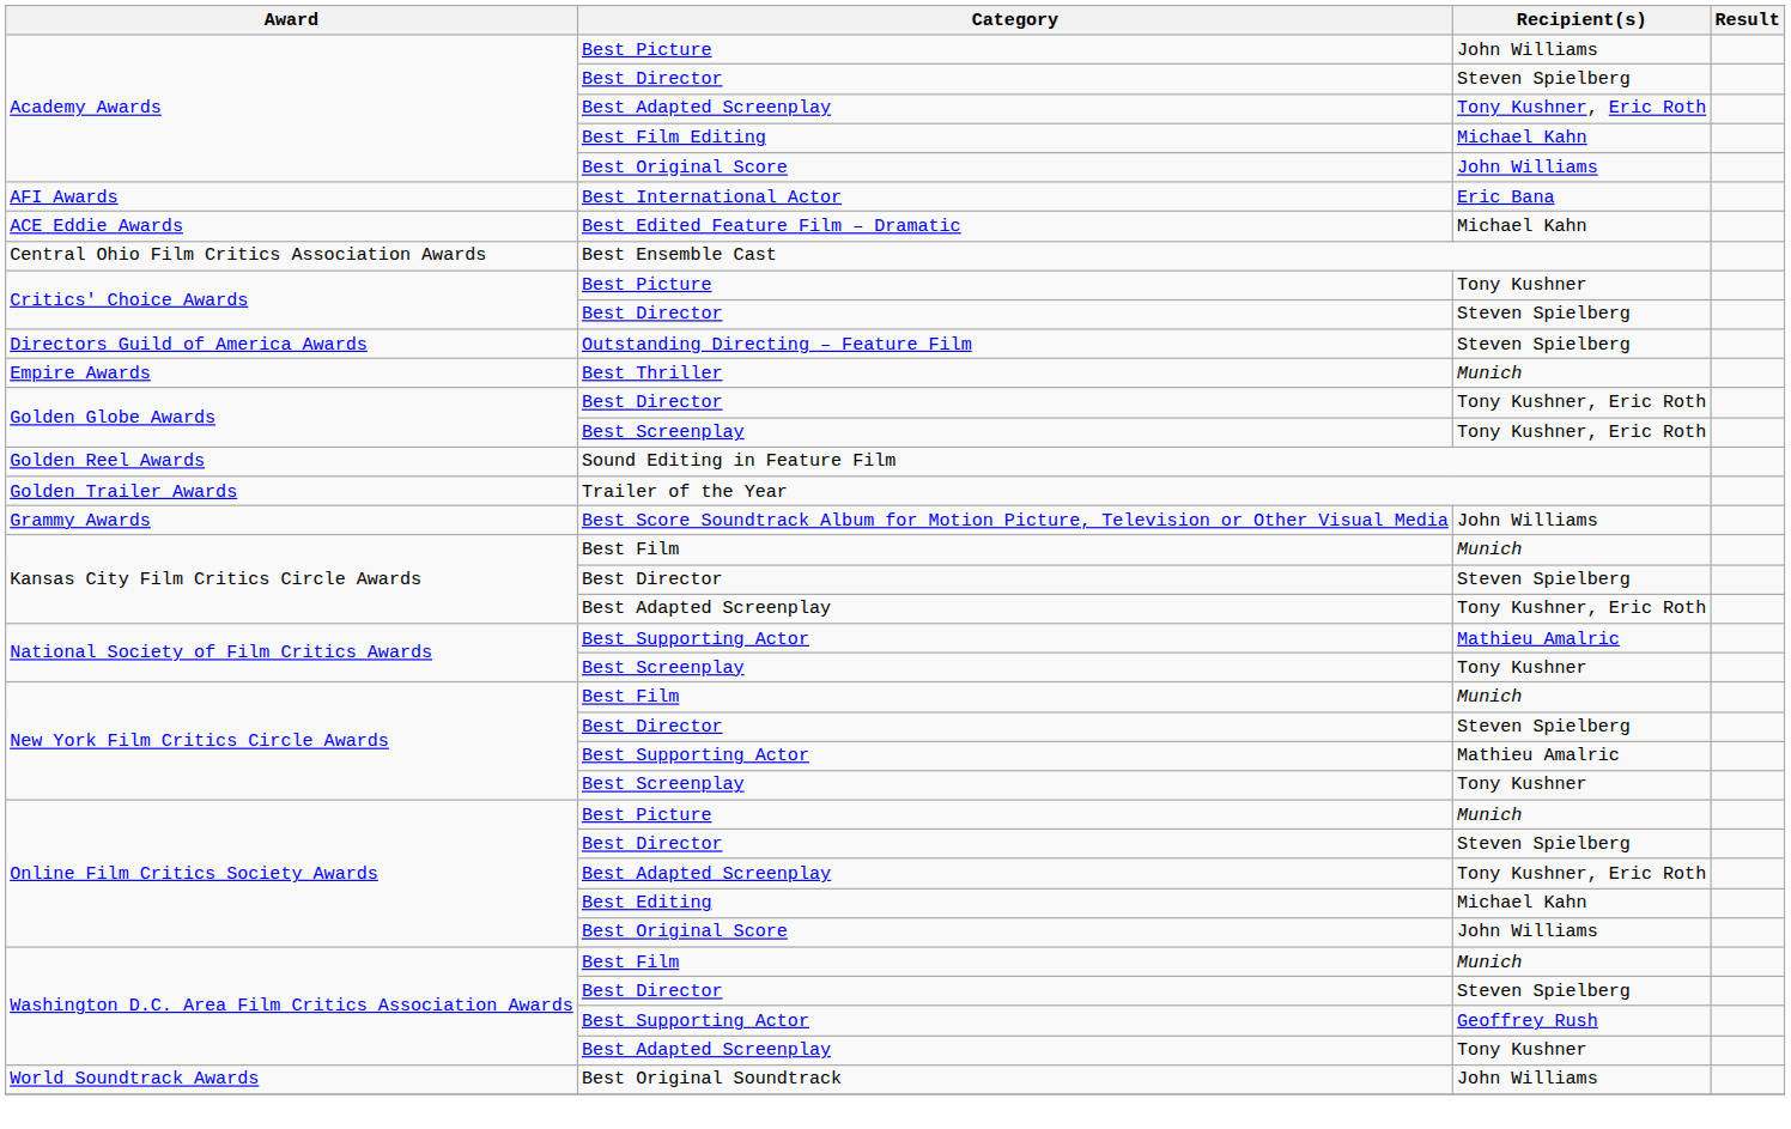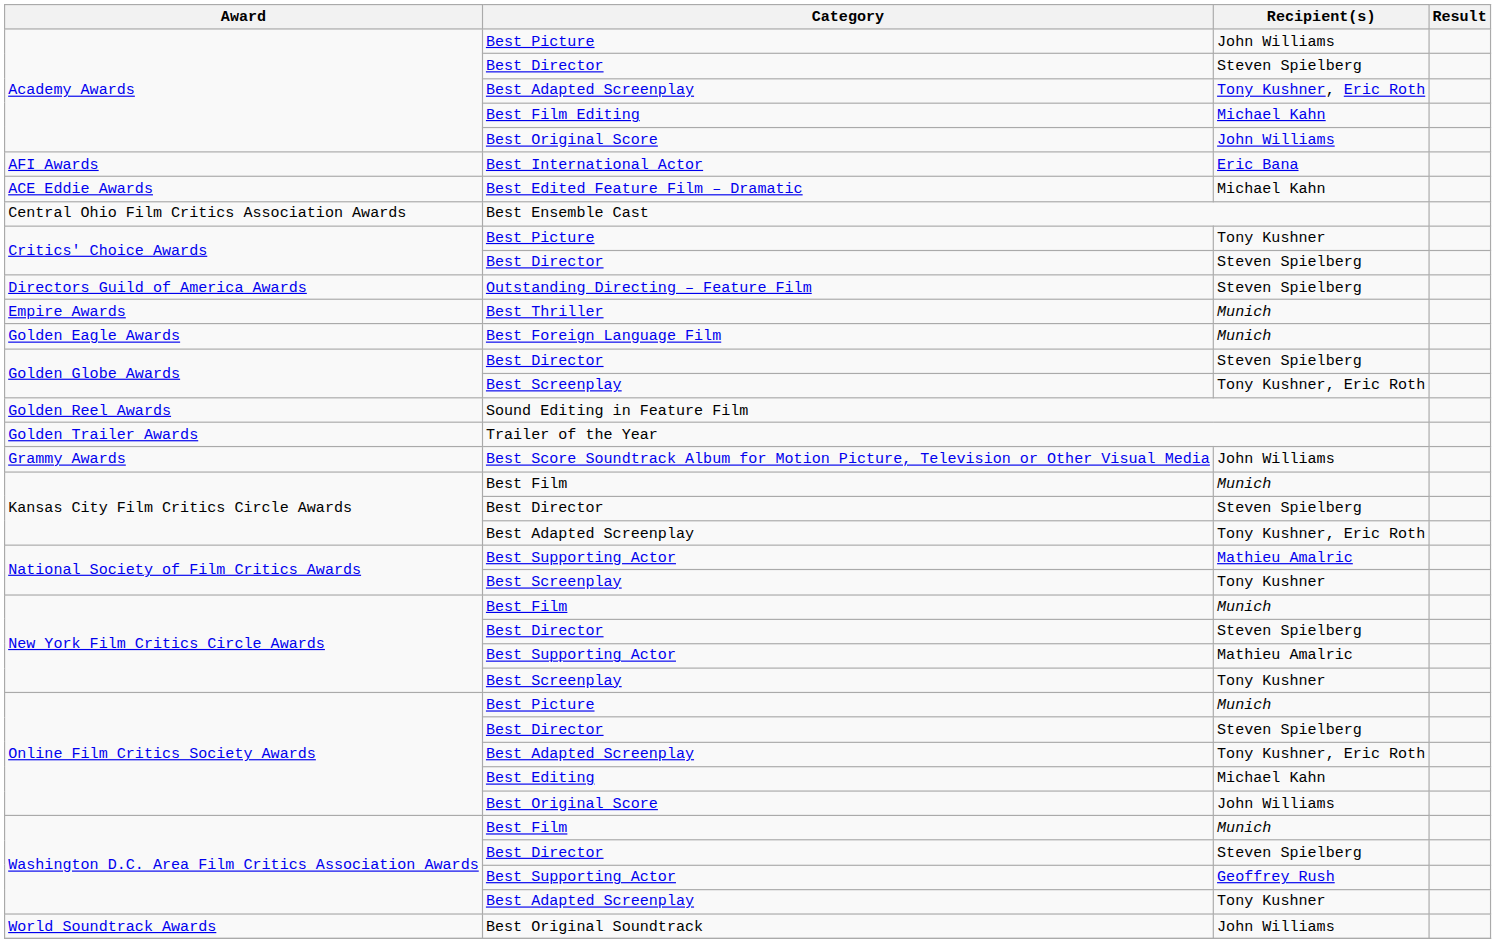 <table class="wikitable sortable plainrowheaders">
 <tr>
 <th>Award</th>
 <th>Category</th>
 <th>Recipient(s)</th>
 <th>Result</th>
 </tr>
 <tr>
 <td rowspan=5><a href='#'>Academy Awards</a></td>
 <td><a href='#'>Best Picture</a></td>
 <td>John Williams</td>
 <td></td>
 </tr>
 <tr>
 <td><a href='#'>Best Director</a></td>
 <td>Steven Spielberg</td>
 <td></td>
 </tr>
 <tr>
 <td><a href='#'>Best Adapted Screenplay</a></td>
 <td><a href='#'>Tony Kushner</a>, <a href='#'>Eric Roth</a></td>
 <td></td>
 </tr>
 <tr>
 <td><a href='#'>Best Film Editing</a></td>
 <td><a href='#'>Michael Kahn</a></td>
 <td></td>
 </tr>
 <tr>
 <td><a href='#'>Best Original Score</a></td>
 <td><a href='#'>John Williams</a></td>
 <td></td>
 </tr>
 <tr>
 <td><a href='#'>AFI Awards</a></td>
 <td><a href='#'>Best International Actor</a></td>
 <td><a href='#'>Eric Bana</a></td>
 <td></td>
 </tr>
 <tr>
 <td><a href='#'>ACE Eddie Awards</a></td>
 <td><a href='#'>Best Edited Feature Film – Dramatic</a></td>
 <td>Michael Kahn</td>
 <td></td>
 </tr>
 <tr>
 <td>Central Ohio Film Critics Association Awards</td>
 <td colspan=2>Best Ensemble Cast</td>
 <td></td>
 </tr>
 <tr>
 <td rowspan=2><a href='#'>Critics' Choice Awards</a></td>
 <td><a href='#'>Best Picture</a></td>
 <td>Tony Kushner</td>
 <td></td>
 </tr>
 <tr>
 <td><a href='#'>Best Director</a></td>
 <td>Steven Spielberg</td>
 <td></td>
 </tr>
 <tr>
 <td><a href='#'>Directors Guild of America Awards</a></td>
 <td><a href='#'>Outstanding Directing – Feature Film</a></td>
 <td>Steven Spielberg</td>
 <td></td>
 </tr>
 <tr>
 <td><a href='#'>Empire Awards</a></td>
 <td><a href='#'>Best Thriller</a></td>
 <td><em>Munich</em></td>
 <td></td>
 </tr>
 <tr>
+<td><a href='#'>Golden Eagle Awards</a></td>
+<td><a href='#'>Best Foreign Language Film</a></td>
+<td><em>Munich</em></td>
+<td></td>
+</tr>
+<tr>
 <td rowspan=2><a href='#'>Golden Globe Awards</a></td>
 <td><a href='#'>Best Director</a></td>
-<td>Tony Kushner, Eric Roth</td>
+<td>Steven Spielberg</td>
 <td></td>
 </tr>
 <tr>
 <td><a href='#'>Best Screenplay</a></td>
 <td>Tony Kushner, Eric Roth</td>
 <td></td>
 </tr>
 <tr>
 <td><a href='#'>Golden Reel Awards</a></td>
 <td colspan=2>Sound Editing in Feature Film</td>
 <td></td>
 </tr>
 <tr>
 <td><a href='#'>Golden Trailer Awards</a></td>
 <td colspan=2>Trailer of the Year</td>
 <td></td>
 </tr>
 <tr>
 <td><a href='#'>Grammy Awards</a></td>
 <td><a href='#'>Best Score Soundtrack Album for Motion Picture, Television or Other Visual Media</a></td>
 <td>John Williams</td>
 <td></td>
 </tr>
 <tr>
 <td rowspan=3>Kansas City Film Critics Circle Awards</td>
 <td>Best Film</td>
 <td><em>Munich</em></td>
 <td></td>
 </tr>
 <tr>
 <td>Best Director</td>
 <td>Steven Spielberg</td>
 <td></td>
 </tr>
 <tr>
 <td>Best Adapted Screenplay</td>
 <td>Tony Kushner, Eric Roth</td>
 <td></td>
 </tr>
 <tr>
 <td rowspan=2><a href='#'>National Society of Film Critics Awards</a></td>
 <td><a href='#'>Best Supporting Actor</a></td>
 <td><a href='#'>Mathieu Amalric</a></td>
 <td></td>
 </tr>
 <tr>
 <td><a href='#'>Best Screenplay</a></td>
 <td>Tony Kushner</td>
 <td></td>
 </tr>
 <tr>
 <td rowspan=4><a href='#'>New York Film Critics Circle Awards</a></td>
 <td><a href='#'>Best Film</a></td>
 <td><em>Munich</em></td>
 <td></td>
 </tr>
 <tr>
 <td><a href='#'>Best Director</a></td>
 <td>Steven Spielberg</td>
 <td></td>
 </tr>
 <tr>
 <td><a href='#'>Best Supporting Actor</a></td>
 <td>Mathieu Amalric</td>
 <td></td>
 </tr>
 <tr>
 <td><a href='#'>Best Screenplay</a></td>
 <td>Tony Kushner</td>
 <td></td>
 </tr>
 <tr>
 <td rowspan=5><a href='#'>Online Film Critics Society Awards</a></td>
 <td><a href='#'>Best Picture</a></td>
 <td><em>Munich</em></td>
 <td></td>
 </tr>
 <tr>
 <td><a href='#'>Best Director</a></td>
 <td>Steven Spielberg</td>
 <td></td>
 </tr>
 <tr>
 <td><a href='#'>Best Adapted Screenplay</a></td>
 <td>Tony Kushner, Eric Roth</td>
 <td></td>
 </tr>
 <tr>
 <td><a href='#'>Best Editing</a></td>
 <td>Michael Kahn</td>
 <td></td>
 </tr>
 <tr>
 <td><a href='#'>Best Original Score</a></td>
 <td>John Williams</td>
 <td></td>
 </tr>
 <tr>
 <td rowspan=4><a href='#'>Washington D.C. Area Film Critics Association Awards</a></td>
 <td><a href='#'>Best Film</a></td>
 <td><em>Munich</em></td>
 <td></td>
 </tr>
 <tr>
 <td><a href='#'>Best Director</a></td>
 <td>Steven Spielberg</td>
 <td></td>
 </tr>
 <tr>
 <td><a href='#'>Best Supporting Actor</a></td>
 <td><a href='#'>Geoffrey Rush</a></td>
 <td></td>
 </tr>
 <tr>
 <td><a href='#'>Best Adapted Screenplay</a></td>
 <td>Tony Kushner</td>
 <td></td>
 </tr>
 <tr>
 <td><a href='#'>World Soundtrack Awards</a></td>
 <td>Best Original Soundtrack</td>
 <td>John Williams</td>
 <td></td>
 </tr>
 <tr>
 </tr>
 </table>
